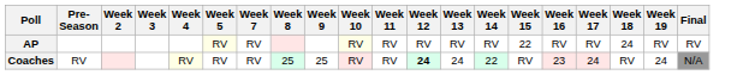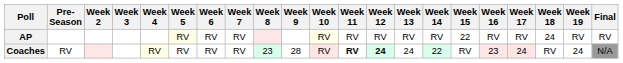 <table class="wikitable" style="white-space:nowrap;font-size:90%">
 <tr>
 <th>Poll</th>
 <th>Pre-<br>Season</th>
 <th>Week<br>2</th>
 <th>Week<br>3</th>
 <th>Week<br>4</th>
 <th>Week<br>5</th>
+<th>Week<br>6</th>
 <th>Week<br>7</th>
 <th>Week<br>8</th>
 <th>Week<br>9</th>
 <th>Week<br>10</th>
 <th>Week<br>11</th>
 <th>Week<br>12</th>
 <th>Week<br>13</th>
 <th>Week<br>14</th>
 <th>Week<br>15</th>
 <th>Week<br>16</th>
 <th>Week<br>17</th>
 <th>Week<br>18</th>
 <th>Week<br>19</th>
 <th>Final</th>
 </tr>
 <tr style="text-align:center;">
 <th>AP</th>
 <td style="background:#FFF;"></td>
 <td style="background:#FFF;"></td>
 <td style="background:#FFF;"></td>
 <td style="background:#FFF;"></td>
 <td style="background:#FFFFE6;">RV</td>
 <td style="background:#FFF;">RV</td>
+<td style="background:#FFF;">RV</td>
 <td style="background:#FFE6E6;"></td>
 <td style="background:#FFF;"></td>
 <td style="background:#FFFFE6;">RV</td>
 <td style="background:#FFF;">RV</td>
 <td style="background:#FFF;">RV</td>
 <td style="background:#FFF;">RV</td>
 <td style="background:#FFF;">RV</td>
 <td style="background:#FFF;">22</td>
 <td style="background:#FFF;">RV</td>
 <td style="background:#FFF;">RV</td>
 <td style="background:#FFF;">24</td>
 <td style="background:#FFF;">RV</td>
 <td style="background:#FFF;">RV</td>
 </tr>
 <tr style="text-align:center;">
 <th>Coaches</th>
 <td style="background:#FFF;">RV</td>
 <td style="background:#FFE6E6;"></td>
 <td style="background:#FFF;"></td>
 <td style="background:#FFFFE6;">RV</td>
 <td style="background:#FFF;">RV</td>
 <td style="background:#FFF;">RV</td>
-<td style="background:#D8FFEB;">25</td>
-<td style="background:#FFF;">25</td>
+<td style="background:#FFF;">RV</td>
+<td style="background:#D8FFEB;">23</td>
+<td style="background:#FFF;">28</td>
 <td style="background:#FFE6E6;">RV</td>
-<td style="background:#FFF;">RV</td>
+<td style="background:#FFF;"><strong>RV</strong></td>
 <td style="background:#D8FFEB;"><strong>24</strong></td>
 <td style="background:#FFF;">24</td>
 <td style="background:#D8FFEB;">22</td>
 <td style="background:#FFF;">RV</td>
 <td style="background:#FFE6E6;">23</td>
 <td style="background:#FFE6E6;">24</td>
 <td style="background:#FFF;">RV</td>
 <td style="background:#FFF;">24</td>
 <td style="background:#999;">N/A</td>
 </tr>
 </table>
